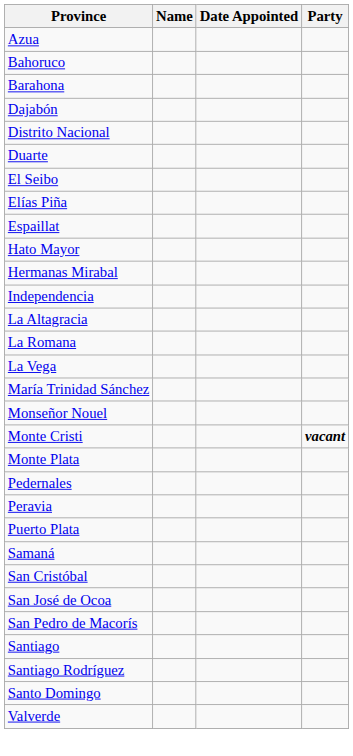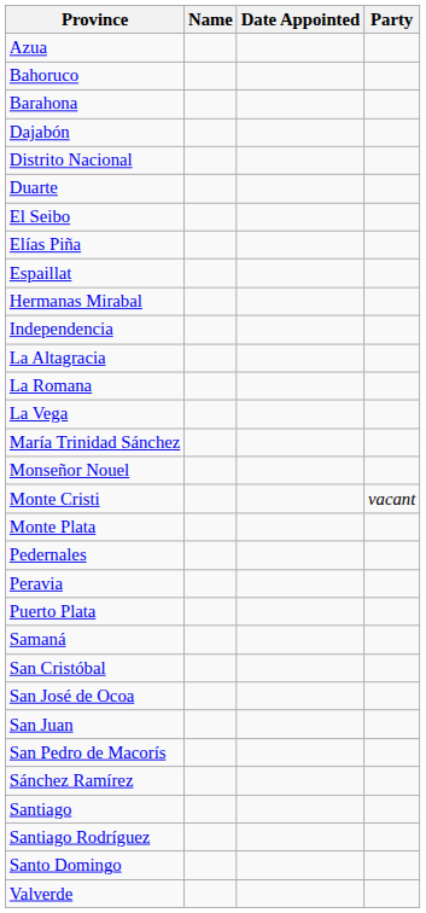 <table class = "sortable wikitable">
 <tr>
 <th>Province</th>
 <th>Name</th>
 <th>Date Appointed</th>
 <th>Party</th>
 </tr>
 <tr>
 <td><a href='#'>Azua</a></td>
 <td></td>
 <td></td>
 <td></td>
 </tr>
 <tr>
 <td><a href='#'>Bahoruco</a></td>
 <td></td>
 <td></td>
 <td></td>
 </tr>
 <tr>
 <td><a href='#'>Barahona</a></td>
 <td></td>
 <td></td>
 <td></td>
 </tr>
 <tr>
 <td><a href='#'>Dajabón</a></td>
 <td></td>
 <td></td>
 <td></td>
 </tr>
 <tr>
 <td><a href='#'>Distrito Nacional</a></td>
 <td></td>
 <td></td>
 <td></td>
 </tr>
 <tr>
 <td><a href='#'>Duarte</a></td>
 <td></td>
 <td></td>
 <td></td>
 </tr>
 <tr>
 <td><a href='#'>El Seibo</a></td>
 <td></td>
 <td></td>
 <td></td>
 </tr>
 <tr>
 <td><a href='#'>Elías Piña</a></td>
 <td></td>
 <td></td>
 <td></td>
 </tr>
 <tr>
 <td><a href='#'>Espaillat</a></td>
 <td></td>
 <td></td>
 <td></td>
 </tr>
 <tr>
-<td><a href='#'>Hato Mayor</a></td>
-<td></td>
-<td></td>
-<td></td>
-</tr>
-<tr>
 <td><a href='#'>Hermanas Mirabal</a></td>
 <td></td>
 <td></td>
 <td></td>
 </tr>
 <tr>
 <td><a href='#'>Independencia</a></td>
 <td></td>
 <td></td>
 <td></td>
 </tr>
 <tr>
 <td><a href='#'>La Altagracia</a></td>
 <td></td>
 <td></td>
 <td></td>
 </tr>
 <tr>
 <td><a href='#'>La Romana</a></td>
 <td></td>
 <td></td>
 <td></td>
 </tr>
 <tr>
 <td><a href='#'>La Vega</a></td>
 <td></td>
 <td></td>
 <td></td>
 </tr>
 <tr>
 <td><a href='#'>María Trinidad Sánchez</a></td>
 <td></td>
 <td></td>
 <td></td>
 </tr>
 <tr>
 <td><a href='#'>Monseñor Nouel</a></td>
 <td></td>
 <td></td>
 <td></td>
 </tr>
 <tr>
 <td><a href='#'>Monte Cristi</a></td>
 <td></td>
 <td></td>
-<td><strong><em>vacant</em></strong></td>
+<td><em>vacant</em></td>
 </tr>
 <tr>
 <td><a href='#'>Monte Plata</a></td>
 <td></td>
 <td></td>
 <td></td>
 </tr>
 <tr>
 <td><a href='#'>Pedernales</a></td>
 <td></td>
 <td></td>
 <td></td>
 </tr>
 <tr>
 <td><a href='#'>Peravia</a></td>
 <td></td>
 <td></td>
 <td></td>
 </tr>
 <tr>
 <td><a href='#'>Puerto Plata</a></td>
 <td></td>
 <td></td>
 <td></td>
 </tr>
 <tr>
 <td><a href='#'>Samaná</a></td>
 <td></td>
 <td></td>
 <td></td>
 </tr>
 <tr>
 <td><a href='#'>San Cristóbal</a></td>
 <td></td>
 <td></td>
 <td></td>
 </tr>
 <tr>
 <td><a href='#'>San José de Ocoa</a></td>
 <td></td>
 <td></td>
 <td></td>
 </tr>
 <tr>
+<td><a href='#'>San Juan</a></td>
+<td></td>
+<td></td>
+<td></td>
+</tr>
+<tr>
 <td><a href='#'>San Pedro de Macorís</a></td>
+<td></td>
+<td></td>
+<td></td>
+</tr>
+<tr>
+<td><a href='#'>Sánchez Ramírez</a></td>
 <td></td>
 <td></td>
 <td></td>
 </tr>
 <tr>
 <td><a href='#'>Santiago</a></td>
 <td></td>
 <td></td>
 <td></td>
 </tr>
 <tr>
 <td><a href='#'>Santiago Rodríguez</a></td>
 <td></td>
 <td></td>
 <td></td>
 </tr>
 <tr>
 <td><a href='#'>Santo Domingo</a></td>
 <td></td>
 <td></td>
 <td></td>
 </tr>
 <tr>
 <td><a href='#'>Valverde</a></td>
 <td></td>
 <td></td>
 <td></td>
 </tr>
 </table>
